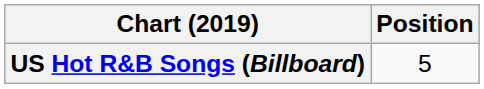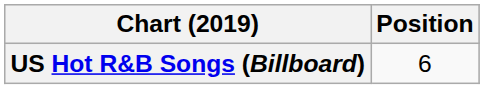 <table class="wikitable plainrowheaders" style="text-align:center">
 <tr>
 <th scope="col">Chart (2019)</th>
 <th scope="col">Position</th>
 </tr>
 <tr>
 <th scope="row">US <a href='#'>Hot R&B Songs</a> (<em>Billboard</em>)</th>
-<td>5</td>
+<td>6</td>
 </tr>
 </table>
